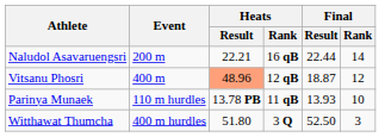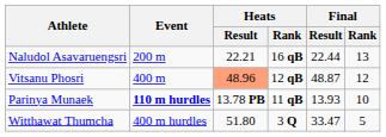 <table class="wikitable" style="font-size:90%">
 <tr>
 <th rowspan=2>Athlete</th>
 <th rowspan=2>Event</th>
 <th colspan=2>Heats</th>
 <th colspan=2>Final</th>
 </tr>
 <tr style="font-size:95%">
 <th>Result</th>
 <th>Rank</th>
 <th>Result</th>
 <th>Rank</th>
 </tr>
 <tr align=center>
 <td align=left><a href='#'>Naludol Asavaruengsri</a></td>
 <td align=left><a href='#'>200 m</a></td>
 <td>22.21</td>
 <td>16 <strong>qB</strong></td>
 <td>22.44</td>
-<td>14</td>
+<td>13</td>
 </tr>
 <tr align=center>
 <td align=left><a href='#'>Vitsanu Phosri</a></td>
 <td align=left><a href='#'>400 m</a></td>
 <td style="background: lightsalmon;">48.96</td>
 <td>12 <strong>qB</strong></td>
-<td>18.87</td>
+<td>48.87</td>
 <td>12</td>
 </tr>
 <tr align=center>
 <td align=left><a href='#'>Parinya Munaek</a></td>
-<td align=left><a href='#'>110 m hurdles</a></td>
+<td align=left><strong><a href='#'>110 m hurdles</a></strong></td>
 <td>13.78 <strong>PB</strong></td>
 <td>11 <strong>qB</strong></td>
 <td>13.93</td>
 <td>10</td>
 </tr>
 <tr align=center>
 <td align=left><a href='#'>Witthawat Thumcha</a></td>
 <td align=left><a href='#'>400 m hurdles</a></td>
 <td>51.80</td>
 <td>3 <strong>Q</strong></td>
-<td>52.50</td>
-<td>3</td>
+<td>33.47</td>
+<td>5</td>
 </tr>
 </table>
